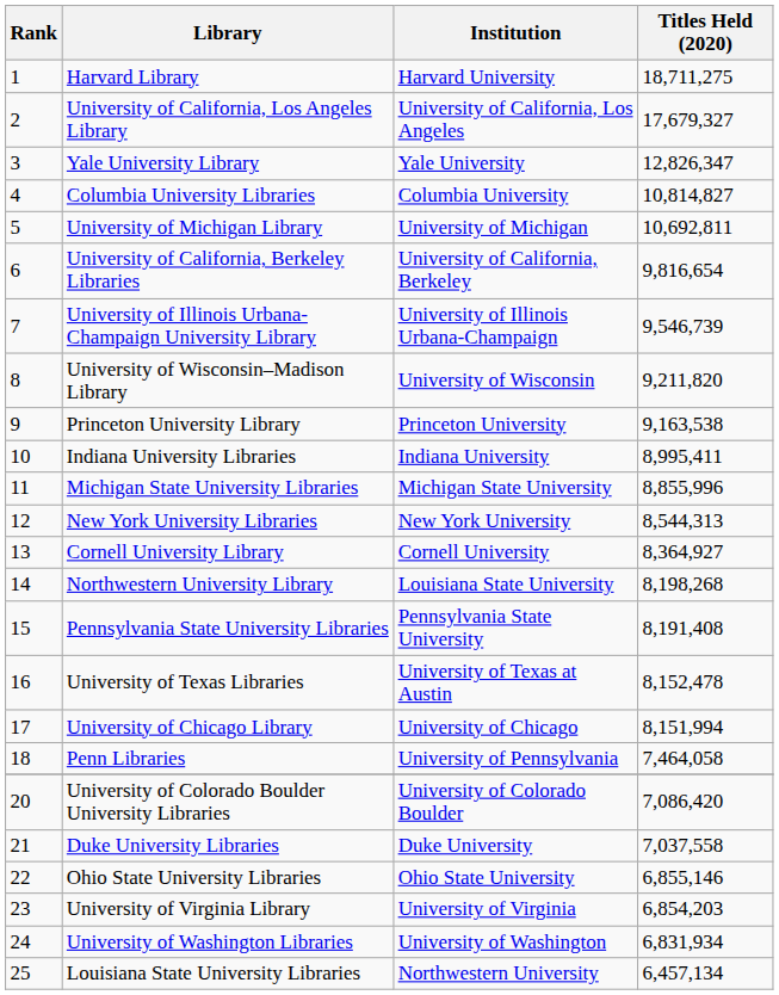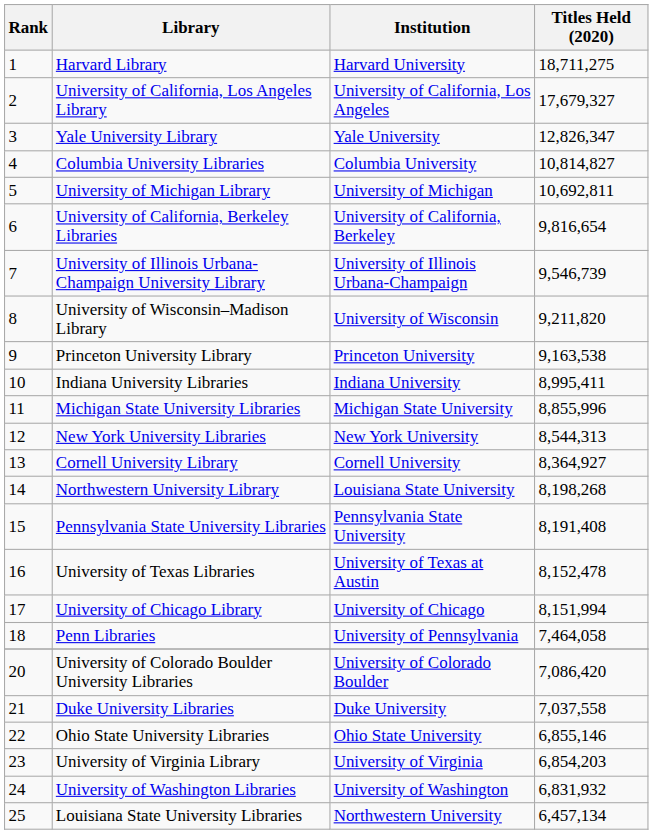 <table class="wikitable">
 <tr>
 <th>Rank</th>
 <th>Library</th>
 <th>Institution</th>
 <th>Titles Held (2020)</th>
 </tr>
 <tr>
 <td>1</td>
 <td><a href='#'>Harvard Library</a></td>
 <td><a href='#'>Harvard University</a></td>
 <td>18,711,275</td>
 </tr>
 <tr>
 <td>2</td>
 <td><a href='#'>University of California, Los Angeles Library</a></td>
 <td><a href='#'>University of California, Los Angeles</a></td>
 <td>17,679,327</td>
 </tr>
 <tr>
 <td>3</td>
 <td><a href='#'>Yale University Library</a></td>
 <td><a href='#'>Yale University</a></td>
 <td>12,826,347</td>
 </tr>
 <tr>
 <td>4</td>
 <td><a href='#'>Columbia University Libraries</a></td>
 <td><a href='#'>Columbia University</a></td>
 <td>10,814,827</td>
 </tr>
 <tr>
 <td>5</td>
 <td><a href='#'>University of Michigan Library</a></td>
 <td><a href='#'>University of Michigan</a></td>
 <td>10,692,811</td>
 </tr>
 <tr>
 <td>6</td>
 <td><a href='#'>University of California, Berkeley Libraries</a></td>
 <td><a href='#'>University of California, Berkeley</a></td>
 <td>9,816,654</td>
 </tr>
 <tr>
 <td>7</td>
 <td><a href='#'>University of Illinois Urbana-Champaign University Library</a></td>
 <td><a href='#'>University of Illinois Urbana-Champaign</a></td>
 <td>9,546,739</td>
 </tr>
 <tr>
 <td>8</td>
 <td>University of Wisconsin–Madison Library</td>
 <td><a href='#'>University of Wisconsin</a></td>
 <td>9,211,820</td>
 </tr>
 <tr>
 <td>9</td>
 <td>Princeton University Library</td>
 <td><a href='#'>Princeton University</a></td>
 <td>9,163,538</td>
 </tr>
 <tr>
 <td>10</td>
 <td>Indiana University Libraries</td>
 <td><a href='#'>Indiana University</a></td>
 <td>8,995,411</td>
 </tr>
 <tr>
 <td>11</td>
 <td><a href='#'>Michigan State University Libraries</a></td>
 <td><a href='#'>Michigan State University</a></td>
 <td>8,855,996</td>
 </tr>
 <tr>
 <td>12</td>
 <td><a href='#'>New York University Libraries</a></td>
 <td><a href='#'>New York University</a></td>
 <td>8,544,313</td>
 </tr>
 <tr>
 <td>13</td>
 <td><a href='#'>Cornell University Library</a></td>
 <td><a href='#'>Cornell University</a></td>
 <td>8,364,927</td>
 </tr>
 <tr>
 <td>14</td>
 <td><a href='#'>Northwestern University Library</a></td>
 <td><a href='#'>Louisiana State University</a></td>
 <td>8,198,268</td>
 </tr>
 <tr>
 <td>15</td>
 <td><a href='#'>Pennsylvania State University Libraries</a></td>
 <td><a href='#'>Pennsylvania State University</a></td>
 <td>8,191,408</td>
 </tr>
 <tr>
 <td>16</td>
 <td>University of Texas Libraries</td>
 <td><a href='#'>University of Texas at Austin</a></td>
 <td>8,152,478</td>
 </tr>
 <tr>
 <td>17</td>
 <td><a href='#'>University of Chicago Library</a></td>
 <td><a href='#'>University of Chicago</a></td>
 <td>8,151,994</td>
 </tr>
 <tr>
 <td>18</td>
 <td><a href='#'>Penn Libraries</a></td>
 <td><a href='#'>University of Pennsylvania</a></td>
 <td>7,464,058</td>
 </tr>
 <tr>
 </tr>
 <tr>
 <td>20</td>
 <td>University of Colorado Boulder University Libraries</td>
 <td><a href='#'>University of Colorado Boulder</a></td>
 <td>7,086,420</td>
 </tr>
 <tr>
 <td>21</td>
 <td><a href='#'>Duke University Libraries</a></td>
 <td><a href='#'>Duke University</a></td>
 <td>7,037,558</td>
 </tr>
 <tr>
 <td>22</td>
 <td>Ohio State University Libraries</td>
 <td><a href='#'>Ohio State University</a></td>
 <td>6,855,146</td>
 </tr>
 <tr>
 <td>23</td>
 <td>University of Virginia Library</td>
 <td><a href='#'>University of Virginia</a></td>
 <td>6,854,203</td>
 </tr>
 <tr>
 <td>24</td>
 <td><a href='#'>University of Washington Libraries</a></td>
 <td><a href='#'>University of Washington</a></td>
-<td>6,831,934</td>
+<td>6,831,932</td>
 </tr>
 <tr>
 <td>25</td>
 <td>Louisiana State University Libraries</td>
 <td><a href='#'>Northwestern University</a></td>
 <td>6,457,134</td>
 </tr>
 </table>
